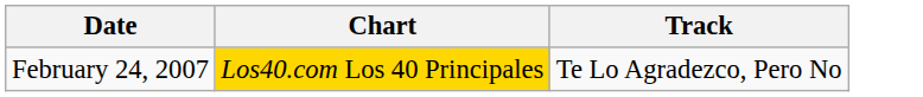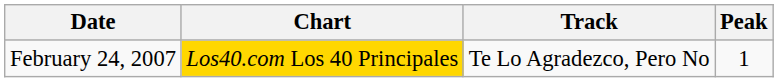 <table class="wikitable">
 <tr>
 <th>Date</th>
 <th>Chart</th>
 <th>Track</th>
+<th>Peak</th>
 </tr>
 <tr>
 <td>February 24, 2007</td>
 <td style="background: gold;"><em>Los40.com</em> Los 40 Principales</td>
 <td>Te Lo Agradezco, Pero No</td>
+<td align="center">1</td>
 </tr>
 </table>
